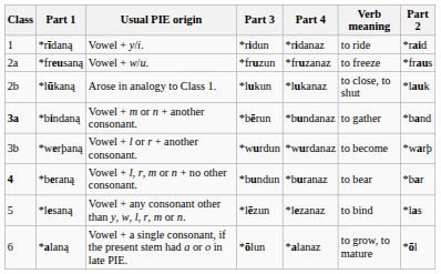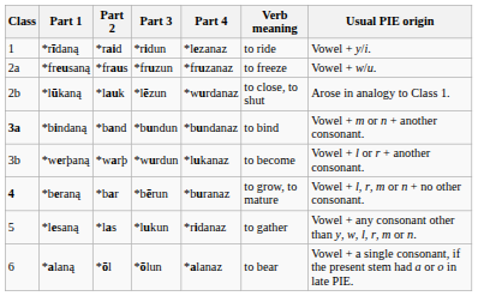 <table class="wikitable">
 <tr>
 <th>Class</th>
 <th>Part 1</th>
-<th>Usual PIE origin</th>
+<th>Part 2</th>
 <th>Part 3</th>
 <th>Part 4</th>
 <th>Verb meaning</th>
-<th>Part 2</th>
+<th>Usual PIE origin</th>
 </tr>
 <tr>
 <td>1</td>
 <td>*r<strong>ī</strong>daną</td>
+<td>*r<strong>ai</strong>d</td>
+<td>*r<strong>i</strong>dun</td>
+<td>*l<strong>e</strong>zanaz</td>
+<td>to ride</td>
 <td>Vowel + <em>y</em>/<em>i</em>.</td>
-<td>*r<strong>i</strong>dun</td>
-<td>*r<strong>i</strong>danaz</td>
-<td>to ride</td>
-<td>*r<strong>ai</strong>d</td>
 </tr>
 <tr>
 <td>2a</td>
 <td>*fr<strong>eu</strong>saną</td>
-<td>Vowel + <em>w</em>/<em>u</em>.</td>
+<td>*fr<strong>au</strong>s</td>
 <td>*fr<strong>u</strong>zun</td>
 <td>*fr<strong>u</strong>zanaz</td>
 <td>to freeze</td>
-<td>*fr<strong>au</strong>s</td>
+<td>Vowel + <em>w</em>/<em>u</em>.</td>
 </tr>
 <tr>
 <td>2b</td>
 <td>*l<strong>ū</strong>kaną</td>
+<td>*l<strong>au</strong>k</td>
+<td>*l<strong>ē</strong>zun</td>
+<td>*w<strong>u</strong>rdanaz</td>
+<td>to close, to shut</td>
 <td>Arose in analogy to Class 1.</td>
-<td>*l<strong>u</strong>kun</td>
-<td>*l<strong>u</strong>kanaz</td>
-<td>to close, to shut</td>
-<td>*l<strong>au</strong>k</td>
 </tr>
 <tr>
 <td><strong>3a</strong></td>
 <td>*b<strong>i</strong>ndaną</td>
+<td>*b<strong>a</strong>nd</td>
+<td>*b<strong>u</strong>ndun</td>
+<td>*b<strong>u</strong>ndanaz</td>
+<td>to bind</td>
 <td>Vowel + <em>m</em> or <em>n</em> + another consonant.</td>
-<td>*b<strong>ē</strong>run</td>
-<td>*b<strong>u</strong>ndanaz</td>
-<td>to gather</td>
-<td>*b<strong>a</strong>nd</td>
 </tr>
 <tr>
 <td>3b</td>
 <td>*w<strong>e</strong>rþaną</td>
+<td>*w<strong>a</strong>rþ</td>
+<td>*w<strong>u</strong>rdun</td>
+<td>*l<strong>u</strong>kanaz</td>
+<td>to become</td>
 <td>Vowel + <em>l</em> or <em>r</em> + another consonant.</td>
-<td>*w<strong>u</strong>rdun</td>
-<td>*w<strong>u</strong>rdanaz</td>
-<td>to become</td>
-<td>*w<strong>a</strong>rþ</td>
 </tr>
 <tr>
 <td><strong>4</strong></td>
 <td>*b<strong>e</strong>raną</td>
+<td>*b<strong>a</strong>r</td>
+<td>*b<strong>ē</strong>run</td>
+<td>*b<strong>u</strong>ranaz</td>
+<td>to grow, to mature</td>
 <td>Vowel + <em>l</em>, <em>r</em>, <em>m</em> or <em>n</em> + no other consonant.</td>
-<td>*b<strong>u</strong>ndun</td>
-<td>*b<strong>u</strong>ranaz</td>
-<td>to bear</td>
-<td>*b<strong>a</strong>r</td>
 </tr>
 <tr>
 <td>5</td>
 <td>*l<strong>e</strong>saną</td>
+<td>*l<strong>a</strong>s</td>
+<td>*l<strong>u</strong>kun</td>
+<td>*r<strong>i</strong>danaz</td>
+<td>to gather</td>
 <td>Vowel + any consonant other than <em>y</em>, <em>w</em>, <em>l</em>, <em>r</em>, <em>m</em> or <em>n</em>.</td>
-<td>*l<strong>ē</strong>zun</td>
-<td>*l<strong>e</strong>zanaz</td>
-<td>to bind</td>
-<td>*l<strong>a</strong>s</td>
 </tr>
 <tr>
 <td>6</td>
 <td>*<strong>a</strong>laną</td>
-<td>Vowel + a single consonant, if the present stem had <em>a</em> or <em>o</em> in late PIE.</td>
+<td>*<strong>ō</strong>l</td>
 <td>*<strong>ō</strong>lun</td>
 <td>*<strong>a</strong>lanaz</td>
-<td>to grow, to mature</td>
-<td>*<strong>ō</strong>l</td>
+<td>to bear</td>
+<td>Vowel + a single consonant, if the present stem had <em>a</em> or <em>o</em> in late PIE.</td>
 </tr>
 </table>
